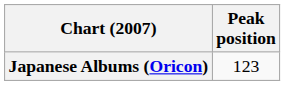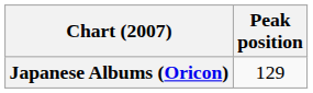 <table class="wikitable sortable plainrowheaders">
 <tr>
 <th scope="col">Chart (2007)</th>
 <th scope="col">Peak<br>position</th>
 </tr>
 <tr>
 <th scope="row">Japanese Albums (<a href='#'>Oricon</a>)</th>
-<td align="center">123</td>
+<td align="center">129</td>
 </tr>
 </table>
